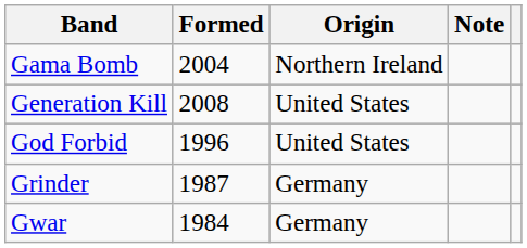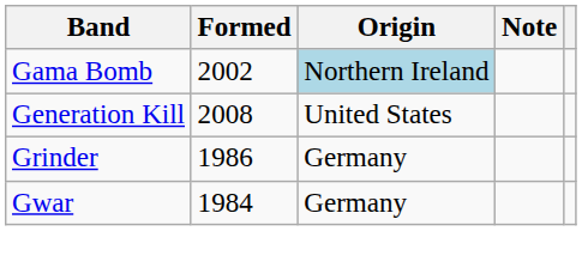 <table class="wikitable sortable">
 <tr>
 <th>Band</th>
 <th>Formed</th>
 <th>Origin</th>
 <th class=unsortable>Note</th>
 <th></th>
 </tr>
 <tr>
 <td><a href='#'>Gama Bomb</a></td>
-<td>2004</td>
-<td>Northern Ireland</td>
+<td>2002</td>
+<td style="background: lightblue;">Northern Ireland</td>
 <td></td>
 <td></td>
 </tr>
 <tr>
 <td><a href='#'>Generation Kill</a></td>
 <td>2008</td>
 <td>United States</td>
 <td></td>
 <td></td>
 </tr>
 <tr>
-<td><a href='#'>God Forbid</a></td>
-<td>1996</td>
-<td>United States</td>
-<td></td>
-<td></td>
-</tr>
-<tr>
 <td><a href='#'>Grinder</a></td>
-<td>1987</td>
+<td>1986</td>
 <td>Germany</td>
 <td></td>
 <td></td>
 </tr>
 <tr>
 <td><a href='#'>Gwar</a></td>
 <td>1984</td>
 <td>Germany</td>
 <td></td>
 <td></td>
 </tr>
 </table>
